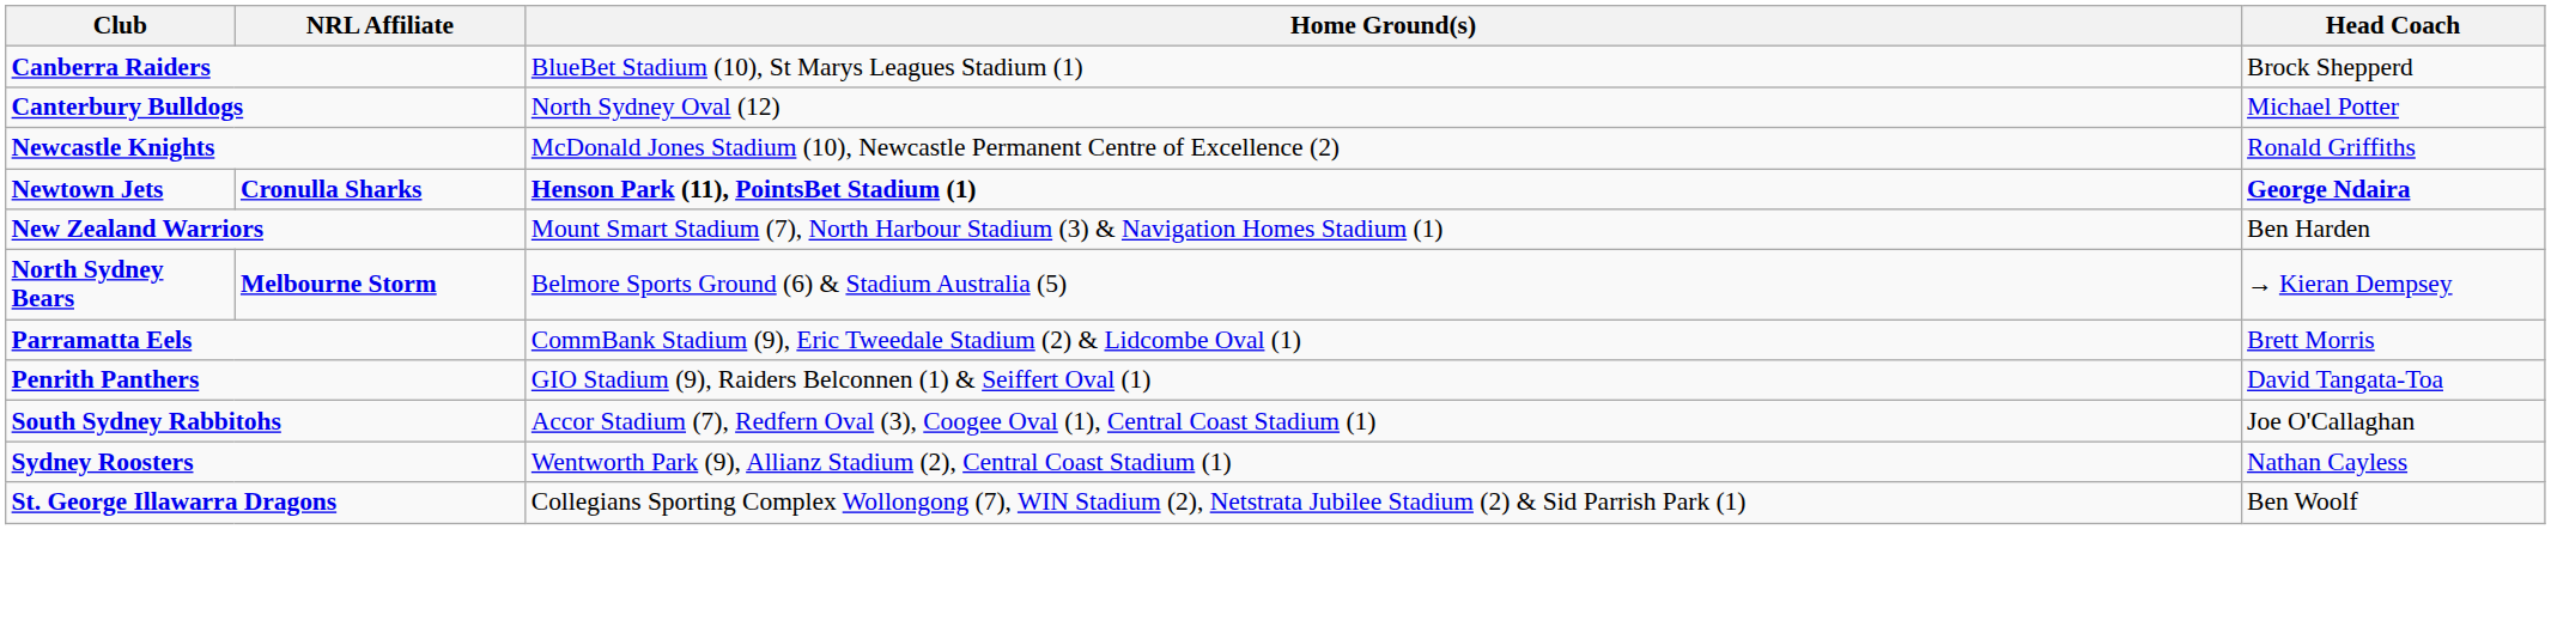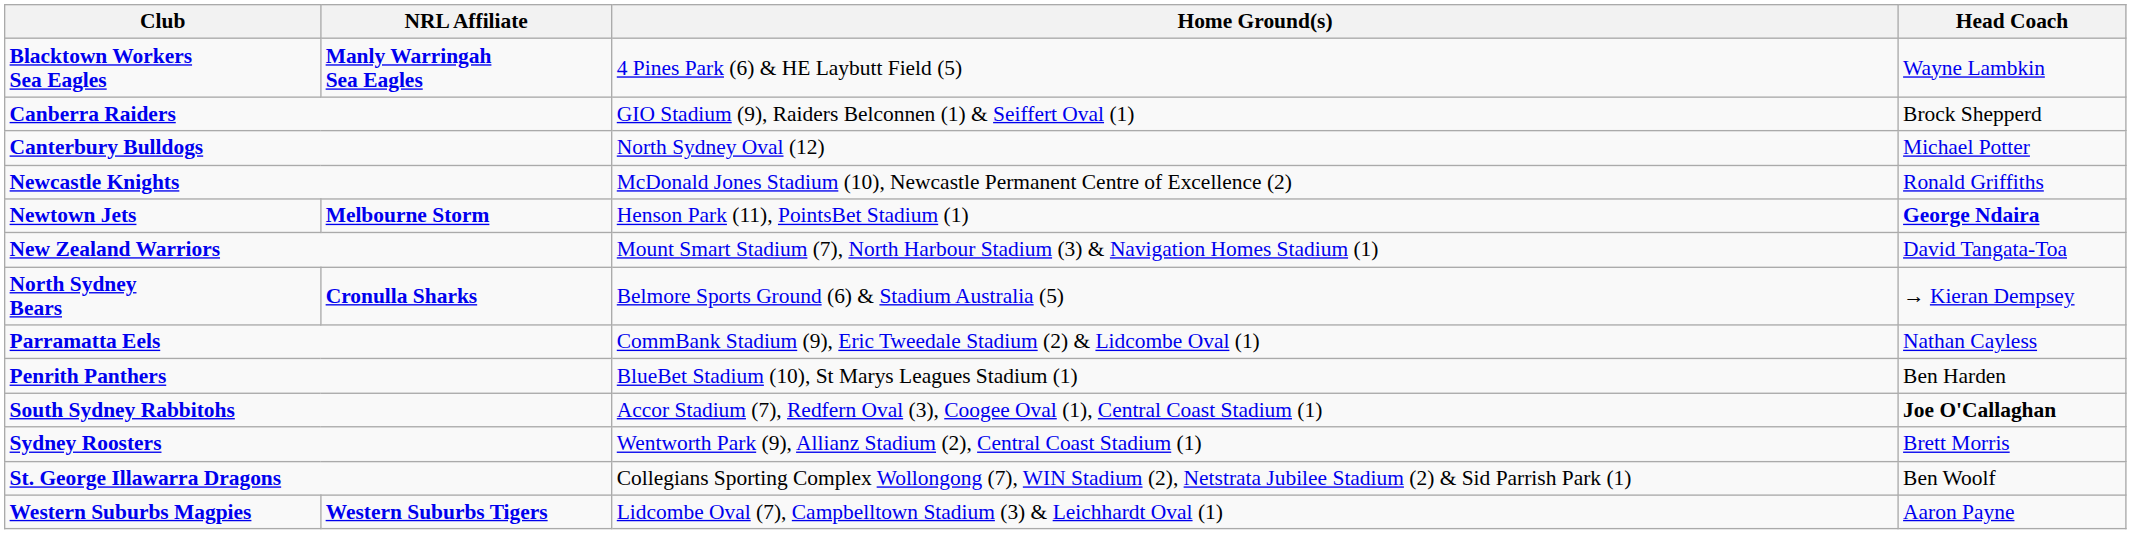 <table class="wikitable" style="width:100%; text-align:left">
 <tr>
 <th>Club</th>
 <th>NRL Affiliate</th>
 <th>Home Ground(s)</th>
 <th>Head Coach</th>
 </tr>
 <tr>
+<td> <a href='#'><strong>Blacktown Workers<br>Sea Eagles</strong></a></td>
+<td><strong> <a href='#'>Manly Warringah<br>Sea Eagles</a></strong></td>
+<td><a href='#'>4 Pines Park</a> (6) & HE Laybutt Field (5)</td>
+<td><a href='#'>Wayne Lambkin</a></td>
+</tr>
+<tr>
 <td colspan="2"><strong></strong> <strong><a href='#'>Canberra Raiders</a></strong></td>
-<td><a href='#'>BlueBet Stadium</a> (10), St Marys Leagues Stadium (1)</td>
+<td><a href='#'>GIO Stadium</a> (9), Raiders Belconnen (1) & <a href='#'>Seiffert Oval</a> (1)</td>
 <td>Brock Shepperd</td>
 </tr>
 <tr>
 <td colspan="2"><strong> <a href='#'>Canterbury Bulldogs</a></strong></td>
 <td><a href='#'>North Sydney Oval</a> (12)</td>
 <td><a href='#'>Michael Potter</a></td>
 </tr>
 <tr>
 <td colspan="2"><strong> <a href='#'>Newcastle Knights</a></strong></td>
 <td><a href='#'>McDonald Jones Stadium</a> (10), Newcastle Permanent Centre of Excellence (2)</td>
 <td><a href='#'>Ronald Griffiths</a></td>
 </tr>
 <tr>
 <td><strong> <a href='#'>Newtown Jets</a></strong></td>
-<td><strong> <a href='#'>Cronulla Sharks</a></strong></td>
-<td><strong><a href='#'>Henson Park</a> (11), <a href='#'>PointsBet Stadium</a> (1)</strong></td>
+<td><strong> <a href='#'>Melbourne Storm</a></strong></td>
+<td><a href='#'>Henson Park</a> (11), <a href='#'>PointsBet Stadium</a> (1)</td>
 <td><strong><a href='#'>George Ndaira</a></strong></td>
 </tr>
 <tr>
 <td colspan="2"><strong></strong> <strong><a href='#'>New Zealand Warriors</a></strong></td>
 <td><a href='#'>Mount Smart Stadium</a> (7), <a href='#'>North Harbour Stadium</a> (3) & <a href='#'>Navigation Homes Stadium</a> (1)</td>
-<td>Ben Harden</td>
+<td><a href='#'>David Tangata-Toa</a></td>
 </tr>
 <tr>
 <td><strong> <a href='#'>North Sydney<br>Bears</a></strong></td>
-<td><strong> <a href='#'>Melbourne Storm</a></strong></td>
+<td><strong> <a href='#'>Cronulla Sharks</a></strong></td>
 <td><a href='#'>Belmore Sports Ground</a> (6) & <a href='#'>Stadium Australia</a> (5)</td>
 <td> → <a href='#'>Kieran Dempsey</a></td>
 </tr>
 <tr>
 <td colspan="2"><strong> <a href='#'>Parramatta Eels</a></strong></td>
 <td><a href='#'>CommBank Stadium</a> (9), <a href='#'>Eric Tweedale Stadium</a> (2) & <a href='#'>Lidcombe Oval</a> (1)</td>
-<td><a href='#'>Brett Morris</a></td>
+<td><a href='#'>Nathan Cayless</a></td>
 </tr>
 <tr>
 <td colspan="2"><strong> <a href='#'>Penrith Panthers</a></strong></td>
-<td><a href='#'>GIO Stadium</a> (9), Raiders Belconnen (1) & <a href='#'>Seiffert Oval</a> (1)</td>
-<td><a href='#'>David Tangata-Toa</a></td>
+<td><a href='#'>BlueBet Stadium</a> (10), St Marys Leagues Stadium (1)</td>
+<td>Ben Harden</td>
 </tr>
 <tr>
 <td colspan="2"><strong> <a href='#'>South Sydney Rabbitohs</a></strong></td>
 <td><a href='#'>Accor Stadium</a> (7), <a href='#'>Redfern Oval</a> (3), <a href='#'>Coogee Oval</a> (1),  <a href='#'>Central Coast Stadium</a> (1)</td>
-<td>Joe O'Callaghan</td>
+<td><strong>Joe O'Callaghan</strong></td>
 </tr>
 <tr>
 <td colspan="2"> <strong><a href='#'>Sydney Roosters</a></strong></td>
 <td><a href='#'>Wentworth Park</a> (9), <a href='#'>Allianz Stadium</a> (2), <a href='#'>Central Coast Stadium</a> (1)</td>
-<td><a href='#'>Nathan Cayless</a></td>
+<td><a href='#'>Brett Morris</a></td>
 </tr>
 <tr>
 <td colspan="2"><strong></strong> <strong><a href='#'>St. George Illawarra Dragons</a></strong></td>
 <td>Collegians Sporting Complex <a href='#'>Wollongong</a> (7), <a href='#'>WIN Stadium</a> (2), <a href='#'>Netstrata Jubilee Stadium</a> (2) & Sid Parrish Park (1)</td>
 <td>Ben Woolf</td>
 </tr>
+<tr>
+<td><strong> <a href='#'>Western Suburbs Magpies</a></strong></td>
+<td><strong> <a href='#'>Western Suburbs Tigers</a></strong></td>
+<td><a href='#'>Lidcombe Oval</a> (7), <a href='#'>Campbelltown Stadium</a> (3) & <a href='#'>Leichhardt Oval</a> (1)</td>
+<td><a href='#'>Aaron Payne</a></td>
+</tr>
 </table>
